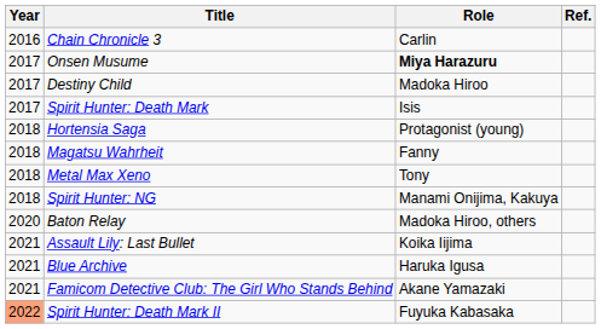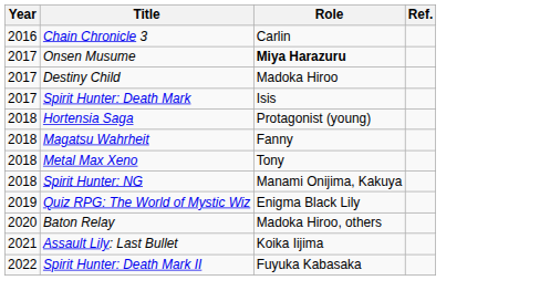 <table class="wikitable sortable plainrowheaders">
 <tr>
 <th scope="col">Year</th>
 <th scope="col">Title</th>
 <th scope="col">Role</th>
 <th scope="col" class="unsortable">Ref.</th>
 </tr>
 <tr>
 <td>2016</td>
 <td><em><a href='#'>Chain Chronicle</a> 3</em></td>
 <td>Carlin</td>
 <td></td>
 </tr>
 <tr>
 <td>2017</td>
 <td><em>Onsen Musume</em></td>
 <td><strong>Miya Harazuru</strong></td>
 <td></td>
 </tr>
 <tr>
 <td>2017</td>
 <td><em>Destiny Child</em></td>
 <td>Madoka Hiroo</td>
 <td></td>
 </tr>
 <tr>
 <td>2017</td>
 <td><em><a href='#'>Spirit Hunter: Death Mark</a></em></td>
 <td>Isis</td>
 <td></td>
 </tr>
 <tr>
 <td>2018</td>
 <td><em><a href='#'>Hortensia Saga</a></em></td>
 <td>Protagonist (young)</td>
 <td></td>
 </tr>
 <tr>
 <td>2018</td>
 <td><em><a href='#'>Magatsu Wahrheit</a></em></td>
 <td>Fanny</td>
 <td></td>
 </tr>
 <tr>
 <td>2018</td>
 <td><em><a href='#'>Metal Max Xeno</a></em></td>
 <td>Tony</td>
 <td></td>
 </tr>
 <tr>
 <td>2018</td>
 <td><em><a href='#'>Spirit Hunter: NG</a></em></td>
 <td>Manami Onijima, Kakuya</td>
 <td></td>
 </tr>
 <tr>
+<td>2019</td>
+<td><em><a href='#'>Quiz RPG: The World of Mystic Wiz</a></em></td>
+<td>Enigma Black Lily</td>
+<td></td>
+</tr>
+<tr>
 <td>2020</td>
 <td><em>Baton Relay</em></td>
 <td>Madoka Hiroo, others</td>
 <td></td>
 </tr>
 <tr>
 <td>2021</td>
 <td><em><a href='#'>Assault Lily</a>: Last Bullet</em></td>
 <td>Koika Iijima</td>
 <td></td>
 </tr>
 <tr>
-<td>2021</td>
-<td><em><a href='#'>Blue Archive</a></em></td>
-<td>Haruka Igusa</td>
-<td></td>
-</tr>
-<tr>
-<td>2021</td>
-<td><em><a href='#'>Famicom Detective Club: The Girl Who Stands Behind</a></em></td>
-<td>Akane Yamazaki</td>
-<td></td>
-</tr>
-<tr>
-<td style="background: lightsalmon;">2022</td>
+<td>2022</td>
 <td><em><a href='#'>Spirit Hunter: Death Mark II</a></em></td>
 <td>Fuyuka Kabasaka</td>
 <td></td>
 </tr>
 </table>
